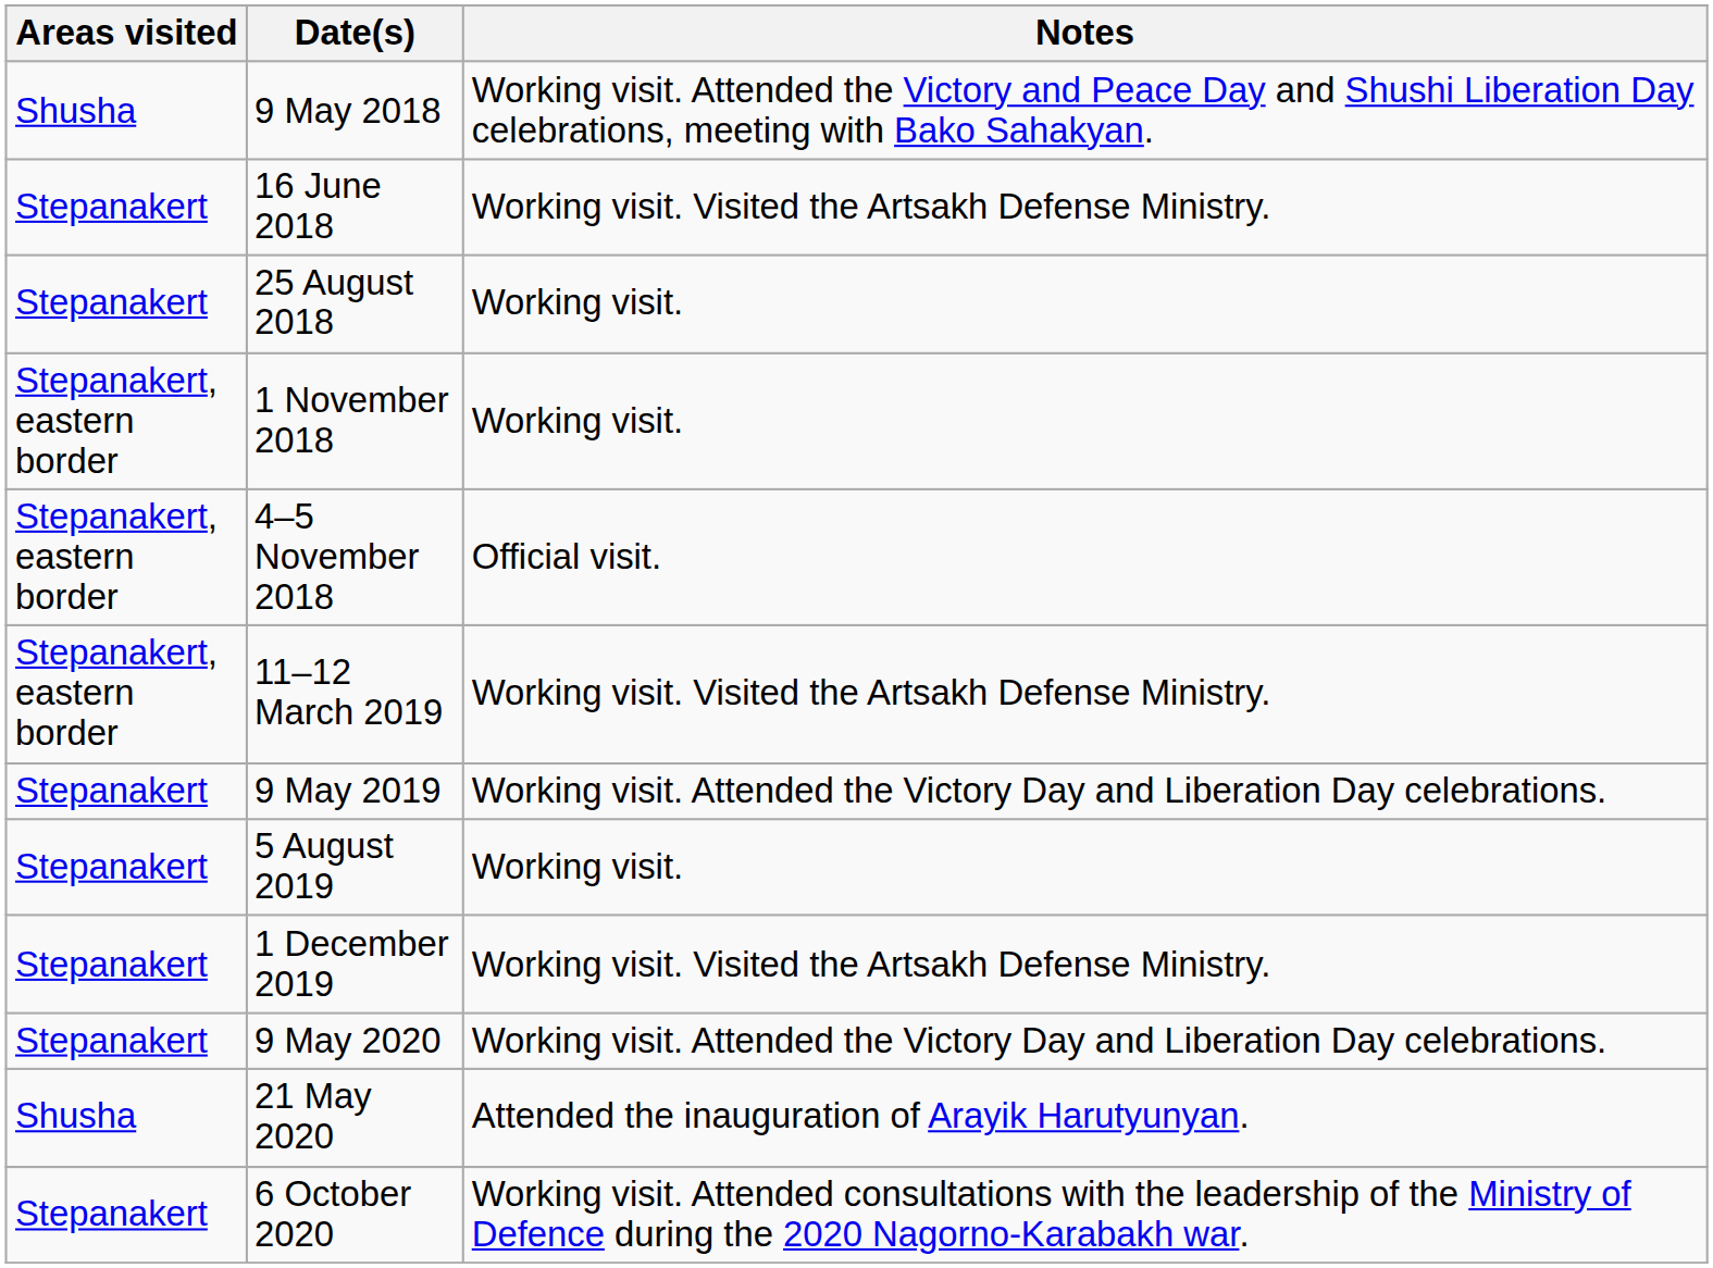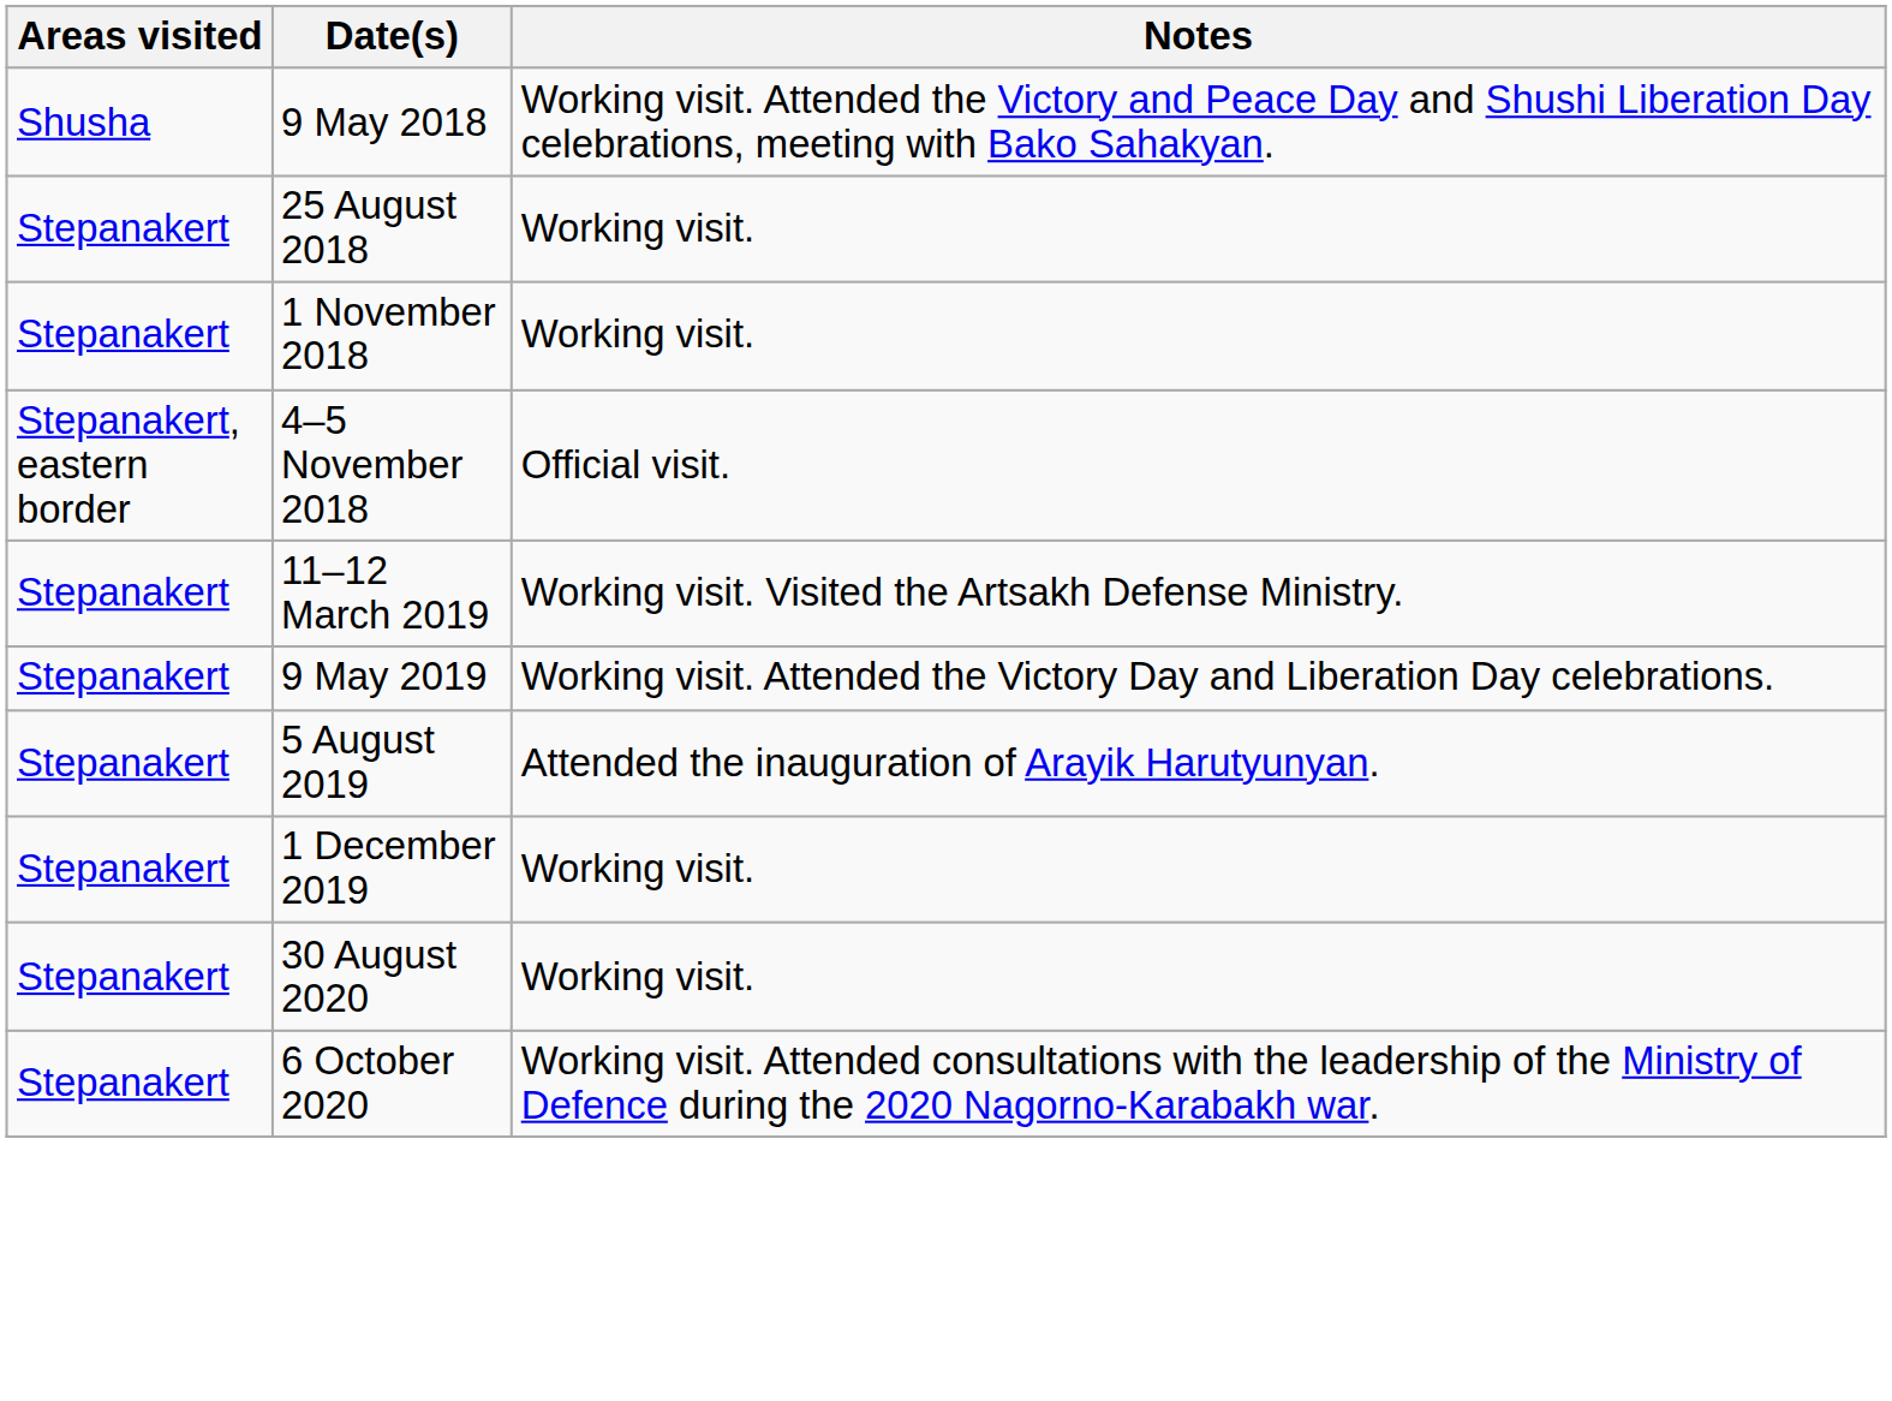 <table class="wikitable" style="margin: 1em auto 1em auto">
 <tr>
 <th style="width:100px;">Areas visited</th>
 <th style="width:90px;">Date(s)</th>
 <th style="width:550px;">Notes</th>
 </tr>
 <tr>
 <td><a href='#'>Shusha</a></td>
 <td>9 May 2018</td>
 <td>Working visit. Attended the <a href='#'>Victory and Peace Day</a> and <a href='#'>Shushi Liberation Day</a> celebrations, meeting with <a href='#'>Bako Sahakyan</a>.</td>
 </tr>
 <tr>
 <td><a href='#'>Stepanakert</a></td>
-<td>16 June 2018</td>
-<td>Working visit. Visited the Artsakh Defense Ministry.</td>
-</tr>
-<tr>
-<td><a href='#'>Stepanakert</a></td>
 <td>25 August 2018</td>
 <td>Working visit.</td>
 </tr>
 <tr>
-<td><a href='#'>Stepanakert</a>, eastern border</td>
+<td><a href='#'>Stepanakert</a></td>
 <td>1 November 2018</td>
 <td>Working visit.</td>
 </tr>
 <tr>
 <td><a href='#'>Stepanakert</a>, eastern border</td>
 <td>4–5 November 2018</td>
 <td>Official visit.</td>
 </tr>
 <tr>
-<td><a href='#'>Stepanakert</a>, eastern border</td>
+<td><a href='#'>Stepanakert</a></td>
 <td>11–12 March 2019</td>
 <td>Working visit. Visited the Artsakh Defense Ministry.</td>
 </tr>
 <tr>
 <td><a href='#'>Stepanakert</a></td>
 <td>9 May 2019</td>
 <td>Working visit. Attended the Victory Day and Liberation Day celebrations.</td>
 </tr>
 <tr>
 <td><a href='#'>Stepanakert</a></td>
 <td>5 August 2019</td>
+<td>Attended the inauguration of <a href='#'>Arayik Harutyunyan</a>.</td>
+</tr>
+<tr>
+<td><a href='#'>Stepanakert</a></td>
+<td>1 December 2019</td>
 <td>Working visit.</td>
 </tr>
 <tr>
 <td><a href='#'>Stepanakert</a></td>
-<td>1 December 2019</td>
-<td>Working visit. Visited the Artsakh Defense Ministry.</td>
-</tr>
-<tr>
-<td><a href='#'>Stepanakert</a></td>
-<td>9 May 2020</td>
-<td>Working visit. Attended the Victory Day and Liberation Day celebrations.</td>
-</tr>
-<tr>
-<td><a href='#'>Shusha</a></td>
-<td>21 May 2020</td>
-<td>Attended the inauguration of <a href='#'>Arayik Harutyunyan</a>.</td>
+<td>30 August 2020</td>
+<td>Working visit.</td>
 </tr>
 <tr>
 <td><a href='#'>Stepanakert</a></td>
 <td>6 October 2020</td>
 <td>Working visit. Attended consultations with the leadership of the <a href='#'>Ministry of Defence</a> during the <a href='#'>2020 Nagorno-Karabakh war</a>.</td>
 </tr>
 </table>
